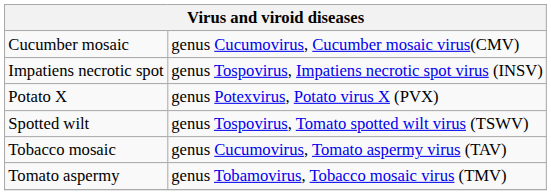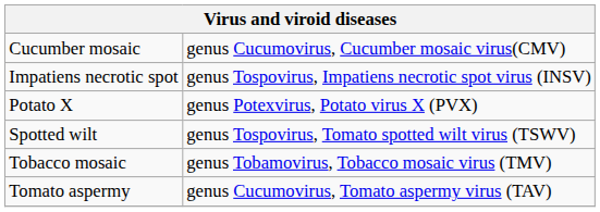 <table class="wikitable" style="clear">
 <tr>
 <th colspan=2><strong>Virus and viroid diseases</strong><br></th>
 </tr>
 <tr>
 <td>Cucumber mosaic</td>
 <td>genus <a href='#'>Cucumovirus</a>, <a href='#'>Cucumber mosaic virus</a>(CMV)</td>
 </tr>
 <tr>
 <td>Impatiens necrotic spot</td>
 <td>genus <a href='#'>Tospovirus</a>, <a href='#'>Impatiens necrotic spot virus</a> (INSV)</td>
 </tr>
 <tr>
 <td>Potato X</td>
 <td>genus <a href='#'>Potexvirus</a>, <a href='#'>Potato virus X</a> (PVX)</td>
 </tr>
 <tr>
 <td>Spotted wilt</td>
 <td>genus <a href='#'>Tospovirus</a>, <a href='#'>Tomato spotted wilt virus</a> (TSWV)</td>
 </tr>
 <tr>
 <td>Tobacco mosaic</td>
-<td>genus <a href='#'>Cucumovirus</a>, <a href='#'>Tomato aspermy virus</a> (TAV)</td>
+<td>genus <a href='#'>Tobamovirus</a>, <a href='#'>Tobacco mosaic virus</a> (TMV)</td>
 </tr>
 <tr>
 <td>Tomato aspermy</td>
-<td>genus <a href='#'>Tobamovirus</a>, <a href='#'>Tobacco mosaic virus</a> (TMV)</td>
+<td>genus <a href='#'>Cucumovirus</a>, <a href='#'>Tomato aspermy virus</a> (TAV)</td>
 </tr>
 <tr>
 </tr>
 </table>
